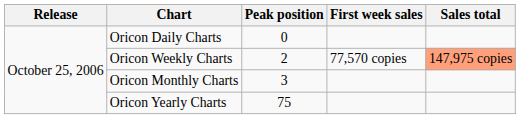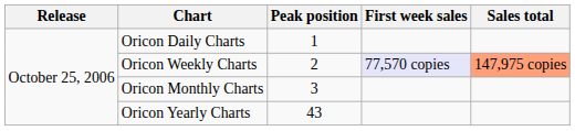 <table class="wikitable">
 <tr>
 <th>Release</th>
 <th>Chart</th>
 <th>Peak position</th>
 <th>First week sales</th>
 <th>Sales total</th>
 </tr>
 <tr>
 <td rowspan="4">October 25, 2006</td>
 <td>Oricon Daily Charts</td>
-<td align="center">0</td>
+<td align="center">1</td>
 <td></td>
 <td></td>
 </tr>
 <tr>
 <td>Oricon Weekly Charts</td>
 <td align="center">2</td>
-<td>77,570 copies</td>
+<td style="background: lavender;">77,570 copies</td>
 <td style="background: lightsalmon;">147,975 copies</td>
 </tr>
 <tr>
 <td>Oricon Monthly Charts</td>
 <td align="center">3</td>
 <td></td>
 <td></td>
 </tr>
 <tr>
 <td>Oricon Yearly Charts</td>
-<td align="center">75</td>
+<td align="center">43</td>
 <td></td>
 <td></td>
 </tr>
 </table>
